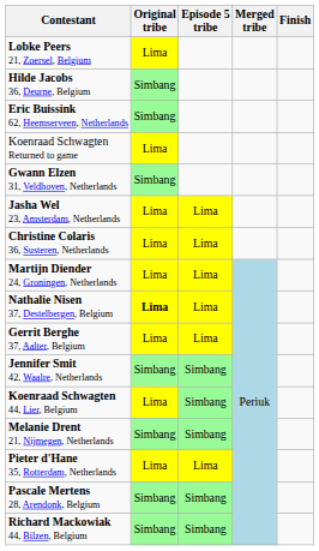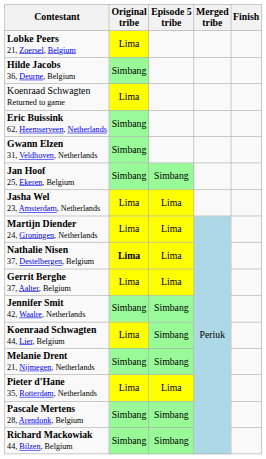 <table class="wikitable" style="margin:auto; text-align:center">
 <tr>
 <th>Contestant</th>
 <th>Original<br>tribe</th>
 <th>Episode 5<br>tribe</th>
 <th>Merged<br>tribe</th>
 <th>Finish</th>
 </tr>
 <tr>
 <td align="left"><strong>Lobke Peers</strong><br><small>21, <a href='#'>Zoersel</a>, <a href='#'>Belgium</a></small></td>
 <td bgcolor="yellow" align=center>Lima</td>
 <td></td>
 <td></td>
 <td></td>
 </tr>
 <tr>
 <td align="left"><strong>Hilde Jacobs</strong><br><small>36, <a href='#'>Deurne</a>, Belgium</small></td>
 <td bgcolor="palegreen">Simbang</td>
 <td></td>
 <td></td>
 <td></td>
 </tr>
 <tr>
-<td align="left"><strong>Eric Buissink</strong><br><small>62, <a href='#'>Heemserveen</a>, <a href='#'>Netherlands</a></small></td>
-<td bgcolor="palegreen">Simbang</td>
+<td align="left">Koenraad Schwagten<br><small>Returned to game</small></td>
+<td bgcolor="yellow" align=center>Lima</td>
 <td></td>
 <td></td>
 <td></td>
 </tr>
 <tr>
-<td align="left">Koenraad Schwagten<br><small>Returned to game</small></td>
-<td bgcolor="yellow" align=center>Lima</td>
+<td align="left"><strong>Eric Buissink</strong><br><small>62, <a href='#'>Heemserveen</a>, <a href='#'>Netherlands</a></small></td>
+<td bgcolor="palegreen">Simbang</td>
 <td></td>
 <td></td>
 <td></td>
 </tr>
 <tr>
 <td align="left"><strong>Gwann Elzen</strong><br><small>31, <a href='#'>Veldhoven</a>, Netherlands</small></td>
 <td bgcolor="palegreen">Simbang</td>
 <td></td>
 <td></td>
 <td></td>
 </tr>
 <tr>
-<td align="left"><strong>Jasha Wel</strong><br><small>23, <a href='#'>Amsterdam</a>, Netherlands</small></td>
-<td bgcolor="yellow" align=center>Lima</td>
-<td bgcolor="yellow" align=center>Lima</td>
+<td align="left"><strong>Jan Hoof</strong><br><small>25, <a href='#'>Ekeren</a>, Belgium</small></td>
+<td bgcolor="palegreen">Simbang</td>
+<td bgcolor="palegreen">Simbang</td>
 <td></td>
 <td></td>
 </tr>
 <tr>
-<td align="left"><strong>Christine Colaris</strong><br><small>36, <a href='#'>Susteren</a>, Netherlands</small></td>
+<td align="left"><strong>Jasha Wel</strong><br><small>23, <a href='#'>Amsterdam</a>, Netherlands</small></td>
 <td bgcolor="yellow" align=center>Lima</td>
 <td bgcolor="yellow" align=center>Lima</td>
 <td></td>
 <td></td>
 </tr>
 <tr>
 <td align="left"><strong>Martijn Diender</strong><br><small>24, <a href='#'>Groningen</a>, Netherlands</small></td>
 <td bgcolor="yellow" align=center>Lima</td>
 <td bgcolor="yellow" align=center>Lima</td>
 <td align=center bgcolor="lightblue" rowspan=9>Periuk</td>
 <td></td>
 </tr>
 <tr>
 <td align="left"><strong>Nathalie Nisen</strong><br><small>37, <a href='#'>Destelbergen</a>, Belgium</small></td>
 <td bgcolor="yellow" align=center><strong>Lima</strong></td>
 <td bgcolor="yellow" align=center>Lima</td>
 <td></td>
 </tr>
 <tr>
 <td align="left"><strong>Gerrit Berghe</strong><br><small>37, <a href='#'>Aalter</a>, Belgium</small></td>
 <td bgcolor="yellow" align=center>Lima</td>
 <td bgcolor="yellow" align=center>Lima</td>
 <td></td>
 </tr>
 <tr>
 <td align="left"><strong>Jennifer Smit</strong><br><small>42, <a href='#'>Waalre</a>, Netherlands</small></td>
 <td bgcolor="palegreen">Simbang</td>
 <td bgcolor="palegreen">Simbang</td>
 <td></td>
 </tr>
 <tr>
 <td align="left"><strong>Koenraad Schwagten</strong><br><small>44, <a href='#'>Lier</a>, Belgium</small></td>
 <td bgcolor="yellow" align=center>Lima</td>
 <td bgcolor="palegreen">Simbang</td>
 <td></td>
 </tr>
 <tr>
 <td align="left"><strong>Melanie Drent</strong><br><small>21, <a href='#'>Nijmegen</a>, Netherlands</small></td>
 <td bgcolor="palegreen">Simbang</td>
 <td bgcolor="palegreen">Simbang</td>
 <td></td>
 </tr>
 <tr>
 <td align="left"><strong>Pieter d'Hane</strong><br><small>35, <a href='#'>Rotterdam</a>, Netherlands</small></td>
 <td bgcolor="yellow" align=center>Lima</td>
 <td bgcolor="yellow" align=center>Lima</td>
 <td></td>
 </tr>
 <tr>
 <td align="left"><strong>Pascale Mertens</strong><br><small>28, <a href='#'>Arendonk</a>, Belgium</small></td>
 <td bgcolor="palegreen">Simbang</td>
 <td bgcolor="palegreen">Simbang</td>
 <td></td>
 </tr>
 <tr>
 <td align="left"><strong>Richard Mackowiak</strong><br><small>44, <a href='#'>Bilzen</a>, Belgium</small></td>
 <td bgcolor="palegreen">Simbang</td>
 <td bgcolor="palegreen">Simbang</td>
 <td></td>
 </tr>
 </table>
